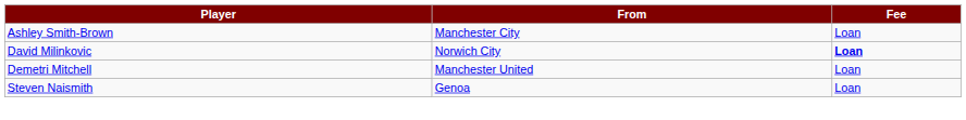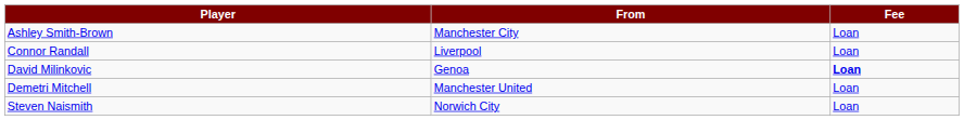 <table class="wikitable" style="text-align:left; font-size:95%;width:98%;">
 <tr>
 <th style="background:maroon; color:white;">Player</th>
 <th style="background:maroon; color:white;">From</th>
 <th style="background:maroon; color:white;">Fee</th>
 </tr>
 <tr>
 <td> <a href='#'>Ashley Smith-Brown</a></td>
 <td> <a href='#'>Manchester City</a></td>
 <td><a href='#'>Loan</a></td>
 </tr>
 <tr>
+<td> <a href='#'>Connor Randall</a></td>
+<td> <a href='#'>Liverpool</a></td>
+<td><a href='#'>Loan</a></td>
+</tr>
+<tr>
 <td> <a href='#'>David Milinkovic</a></td>
-<td> <a href='#'>Norwich City</a></td>
+<td> <a href='#'>Genoa</a></td>
 <td><strong><a href='#'>Loan</a></strong></td>
 </tr>
 <tr>
 <td> <a href='#'>Demetri Mitchell</a></td>
 <td> <a href='#'>Manchester United</a></td>
 <td><a href='#'>Loan</a></td>
 </tr>
 <tr>
 <td> <a href='#'>Steven Naismith</a></td>
-<td> <a href='#'>Genoa</a></td>
+<td> <a href='#'>Norwich City</a></td>
 <td><a href='#'>Loan</a></td>
 </tr>
 </table>
